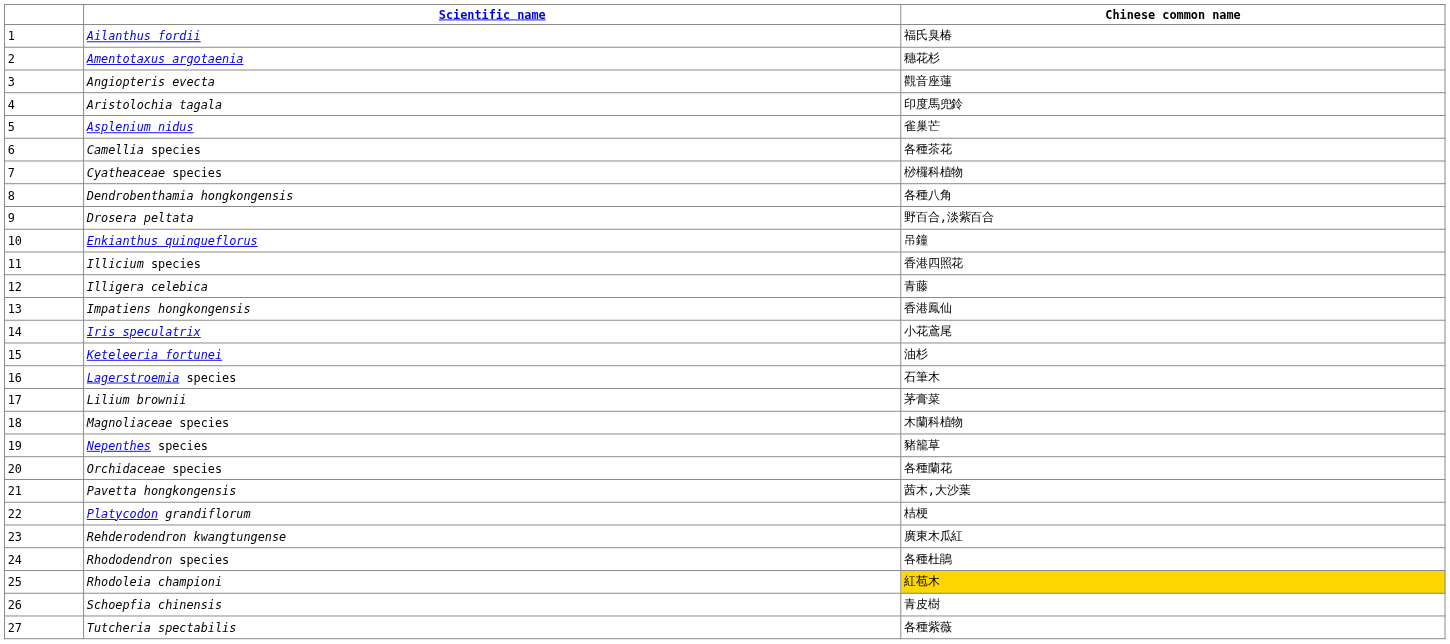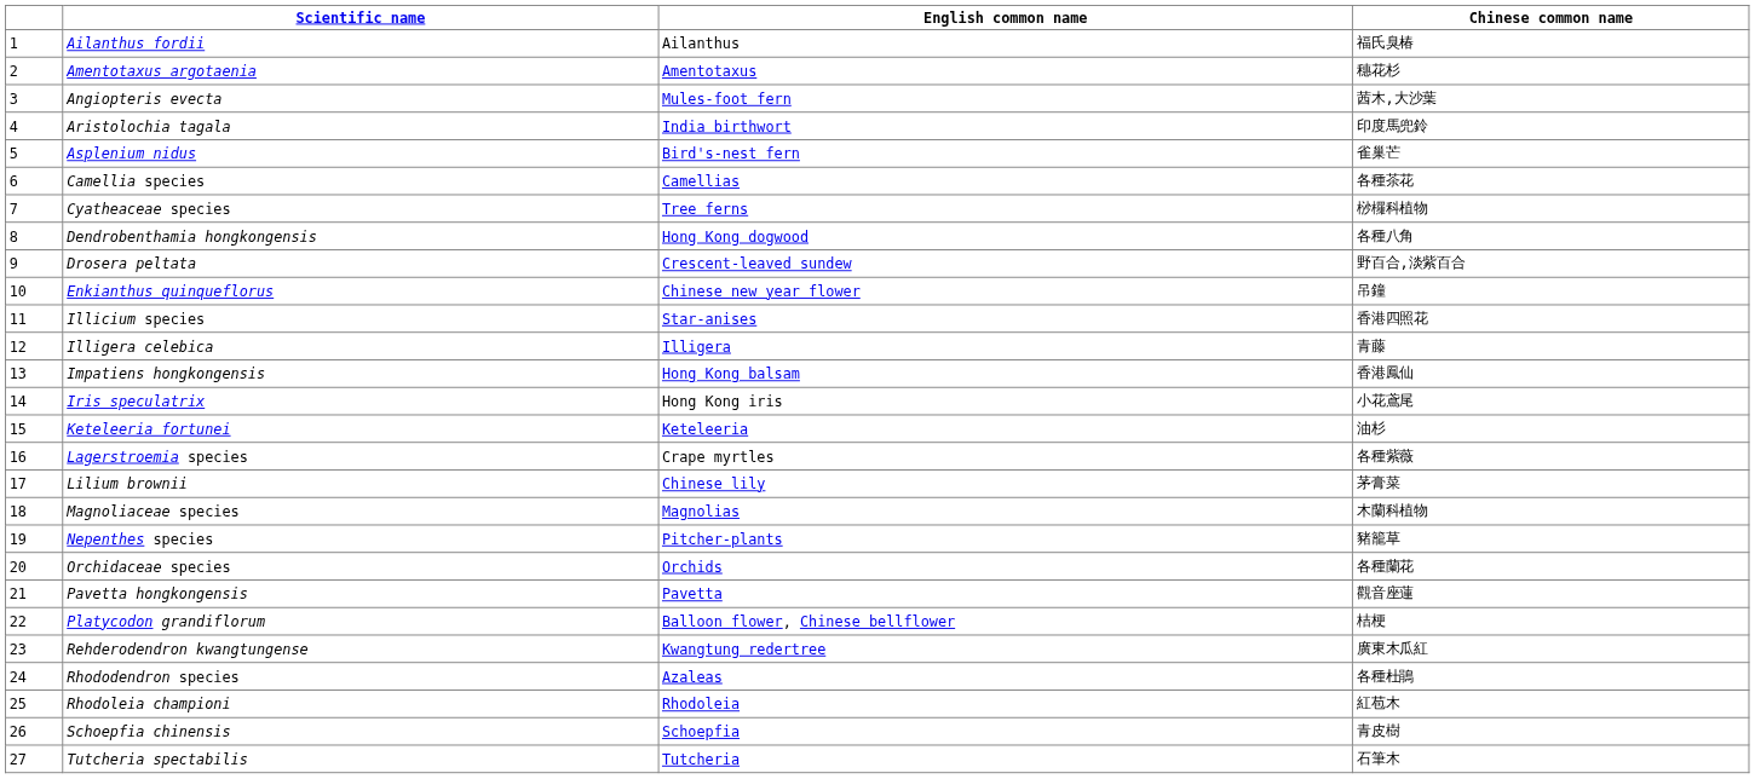 <table class="toccolours" border="1" cellpadding="3" cellspacing="0" style="border-collapse: collapse; margin:0 auto;" width=100%>
 <tr>
 <th> </th>
 <th><a href='#'>Scientific name</a></th>
+<th>English common name</th>
 <th>Chinese common name</th>
 </tr>
 <tr>
 <td>1</td>
 <td><em><a href='#'>Ailanthus fordii</a></em></td>
+<td>Ailanthus</td>
 <td>福氏臭椿</td>
 </tr>
 <tr>
 <td>2</td>
 <td><em><a href='#'>Amentotaxus argotaenia</a></em></td>
+<td><a href='#'>Amentotaxus</a></td>
 <td>穗花杉</td>
 </tr>
 <tr>
 <td>3</td>
 <td><em>Angiopteris evecta</em></td>
-<td>觀音座蓮</td>
+<td><a href='#'>Mules-foot fern</a></td>
+<td>茜木,大沙葉</td>
 </tr>
 <tr>
 <td>4</td>
 <td><em>Aristolochia tagala</em></td>
+<td><a href='#'>India birthwort</a></td>
 <td>印度馬兜鈴</td>
 </tr>
 <tr>
 <td>5</td>
 <td><em><a href='#'>Asplenium nidus</a></em></td>
+<td><a href='#'>Bird's-nest fern</a></td>
 <td>雀巢芒</td>
 </tr>
 <tr>
 <td>6</td>
 <td><em>Camellia</em> species</td>
+<td><a href='#'>Camellias</a></td>
 <td>各種茶花</td>
 </tr>
 <tr>
 <td>7</td>
 <td><em>Cyatheaceae</em> species</td>
+<td><a href='#'>Tree ferns</a></td>
 <td>桫欏科植物</td>
 </tr>
 <tr>
 <td>8</td>
 <td><em>Dendrobenthamia hongkongensis</em></td>
+<td><a href='#'>Hong Kong dogwood</a></td>
 <td>各種八角</td>
 </tr>
 <tr>
 <td>9</td>
 <td><em>Drosera peltata </em></td>
+<td><a href='#'>Crescent-leaved sundew</a></td>
 <td>野百合,淡紫百合</td>
 </tr>
 <tr>
 <td>10</td>
 <td><em><a href='#'>Enkianthus quinqueflorus</a></em></td>
+<td><a href='#'>Chinese new year flower</a></td>
 <td>吊鐘</td>
 </tr>
 <tr>
 <td>11</td>
 <td><em>Illicium</em> species</td>
+<td><a href='#'>Star-anises</a></td>
 <td>香港四照花</td>
 </tr>
 <tr>
 <td>12</td>
 <td><em>Illigera celebica</em></td>
+<td><a href='#'>Illigera</a></td>
 <td>青藤</td>
 </tr>
 <tr>
 <td>13</td>
 <td><em>Impatiens hongkongensis</em></td>
+<td><a href='#'>Hong Kong balsam</a></td>
 <td>香港鳳仙</td>
 </tr>
 <tr>
 <td>14</td>
 <td><em><a href='#'>Iris speculatrix</a></em></td>
+<td>Hong Kong iris</td>
 <td>小花鳶尾</td>
 </tr>
 <tr>
 <td>15</td>
 <td><em><a href='#'>Keteleeria fortunei</a> </em></td>
+<td><a href='#'>Keteleeria</a></td>
 <td>油杉</td>
 </tr>
 <tr>
 <td>16</td>
 <td><em><a href='#'>Lagerstroemia</a></em> species</td>
-<td>石筆木</td>
+<td>Crape myrtles</td>
+<td>各種紫薇</td>
 </tr>
 <tr>
 <td>17</td>
 <td><em>Lilium brownii</em></td>
+<td><a href='#'>Chinese lily</a></td>
 <td>茅膏菜</td>
 </tr>
 <tr>
 <td>18</td>
 <td><em>Magnoliaceae</em> species</td>
+<td><a href='#'>Magnolias</a></td>
 <td>木蘭科植物</td>
 </tr>
 <tr>
 <td>19</td>
 <td><em><a href='#'>Nepenthes</a></em> species</td>
+<td><a href='#'>Pitcher-plants</a></td>
 <td>豬籠草</td>
 </tr>
 <tr>
 <td>20</td>
 <td><em>Orchidaceae</em> species</td>
+<td><a href='#'>Orchids</a></td>
 <td>各種蘭花</td>
 </tr>
 <tr>
 <td>21</td>
 <td><em>Pavetta hongkongensis</em></td>
-<td>茜木,大沙葉</td>
+<td><a href='#'>Pavetta</a></td>
+<td>觀音座蓮</td>
 </tr>
 <tr>
 <td>22</td>
 <td><em><a href='#'>Platycodon</a> grandiflorum</em></td>
+<td><a href='#'>Balloon flower</a>, <a href='#'>Chinese bellflower</a></td>
 <td>桔梗</td>
 </tr>
 <tr>
 <td>23</td>
 <td><em>Rehderodendron kwangtungense</em></td>
+<td><a href='#'>Kwangtung redertree</a></td>
 <td>廣東木瓜紅</td>
 </tr>
 <tr>
 <td>24</td>
 <td><em>Rhododendron</em> species</td>
+<td><a href='#'>Azaleas</a></td>
 <td>各種杜鵑</td>
 </tr>
 <tr>
 <td>25</td>
 <td><em>Rhodoleia championi</em></td>
-<td style="background: gold;">紅苞木</td>
+<td><a href='#'>Rhodoleia</a></td>
+<td>紅苞木</td>
 </tr>
 <tr>
 <td>26</td>
 <td><em>Schoepfia chinensis</em></td>
+<td><a href='#'>Schoepfia</a></td>
 <td>青皮樹</td>
 </tr>
 <tr>
 <td>27</td>
 <td><em>Tutcheria spectabilis</em></td>
-<td>各種紫薇</td>
+<td><a href='#'>Tutcheria</a></td>
+<td>石筆木</td>
 </tr>
 </table>
